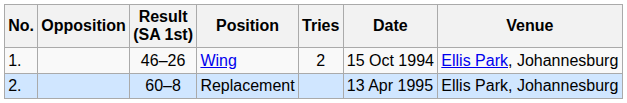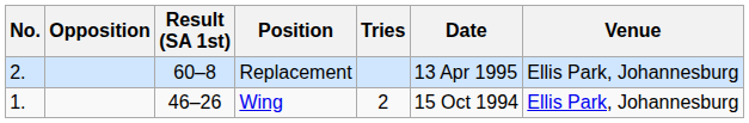 <table class="wikitable sortable">
 <tr>
 <th>No.</th>
 <th>Opposition</th>
 <th>Result<br>(SA 1st)</th>
 <th>Position</th>
 <th>Tries</th>
 <th>Date</th>
 <th>Venue</th>
 </tr>
+<tr style="background: #D0E6FF;">
+<td>2.</td>
+<td></td>
+<td align="center">60–8</td>
+<td>Replacement</td>
+<td></td>
+<td>13 Apr 1995</td>
+<td>Ellis Park, Johannesburg</td>
+</tr>
 <tr>
 <td>1.</td>
 <td></td>
 <td align="center">46–26</td>
 <td><a href='#'>Wing</a></td>
 <td align="center">2</td>
 <td>15 Oct 1994</td>
 <td><a href='#'>Ellis Park</a>, Johannesburg</td>
 </tr>
-<tr style="background: #D0E6FF;">
-<td>2.</td>
-<td></td>
-<td align="center">60–8</td>
-<td>Replacement</td>
-<td></td>
-<td>13 Apr 1995</td>
-<td>Ellis Park, Johannesburg</td>
-</tr>
 </table>
